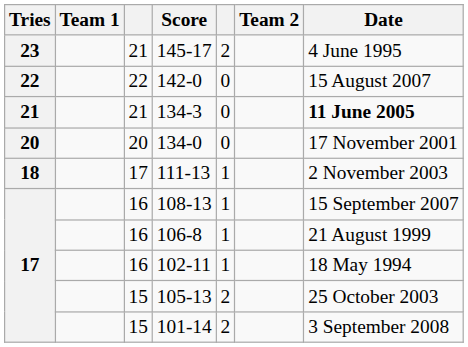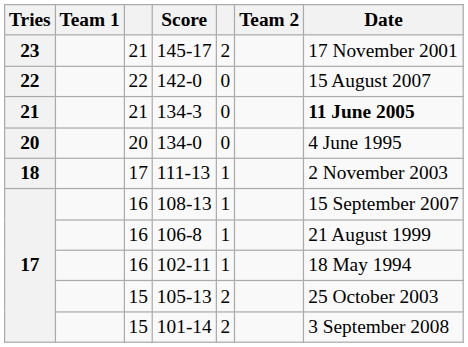 <table class="wikitable sortable">
 <tr>
 <th>Tries</th>
 <th>Team 1</th>
 <th></th>
 <th>Score</th>
 <th></th>
 <th>Team 2</th>
 <th>Date</th>
 </tr>
 <tr>
 <th>23</th>
 <td></td>
 <td>21</td>
 <td>145-17</td>
 <td>2</td>
 <td></td>
-<td>4 June 1995</td>
+<td>17 November 2001</td>
 </tr>
 <tr>
 <th>22</th>
 <td></td>
 <td>22</td>
 <td>142-0</td>
 <td>0</td>
 <td></td>
 <td>15 August 2007</td>
 </tr>
 <tr>
 <th>21</th>
 <td></td>
 <td>21</td>
 <td>134-3</td>
 <td>0</td>
 <td></td>
 <td><strong>11 June 2005</strong></td>
 </tr>
 <tr>
 <th>20</th>
 <td></td>
 <td>20</td>
 <td>134-0</td>
 <td>0</td>
 <td></td>
-<td>17 November 2001</td>
+<td>4 June 1995</td>
 </tr>
 <tr>
 <th>18</th>
 <td></td>
 <td>17</td>
 <td>111-13</td>
 <td>1</td>
 <td></td>
 <td>2 November 2003</td>
 </tr>
 <tr>
 <th rowspan=5>17</th>
 <td></td>
 <td>16</td>
 <td>108-13</td>
 <td>1</td>
 <td></td>
 <td>15 September 2007</td>
 </tr>
 <tr>
 <td></td>
 <td>16</td>
 <td>106-8</td>
 <td>1</td>
 <td></td>
 <td>21 August 1999</td>
 </tr>
 <tr>
 <td></td>
 <td>16</td>
 <td>102-11</td>
 <td>1</td>
 <td></td>
 <td>18 May 1994</td>
 </tr>
 <tr>
 <td></td>
 <td>15</td>
 <td>105-13</td>
 <td>2</td>
 <td></td>
 <td>25 October 2003</td>
 </tr>
 <tr>
 <td></td>
 <td>15</td>
 <td>101-14</td>
 <td>2</td>
 <td></td>
 <td>3 September 2008</td>
 </tr>
 </table>
